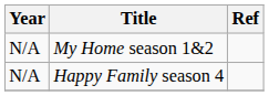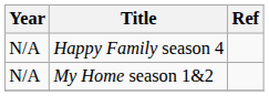 <table class="wikitable">
 <tr>
 <th>Year</th>
 <th>Title</th>
 <th>Ref</th>
 </tr>
 <tr>
 <td>N/A</td>
-<td><em>My Home</em> season 1&2</td>
+<td><em>Happy Family</em> season 4</td>
 <td></td>
 </tr>
 <tr>
 <td>N/A</td>
-<td><em>Happy Family</em> season 4</td>
+<td><em>My Home</em> season 1&2</td>
 <td></td>
 </tr>
 <tr>
 </tr>
 </table>
